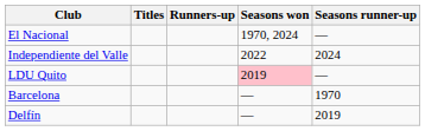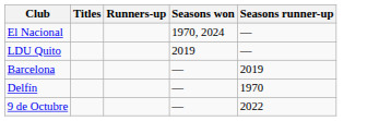 <table class="wikitable sortable plainrowheaders">
 <tr>
 <th scope=col>Club</th>
 <th scope=col>Titles</th>
 <th scope=col>Runners-up</th>
 <th scope=col>Seasons won</th>
 <th scope=col>Seasons runner-up</th>
 </tr>
 <tr>
 <td><a href='#'>El Nacional</a></td>
 <td></td>
 <td></td>
 <td>1970, 2024</td>
 <td>—</td>
 </tr>
 <tr>
-<td><a href='#'>Independiente del Valle</a></td>
-<td></td>
-<td></td>
-<td>2022</td>
-<td>2024</td>
-</tr>
-<tr>
 <td><a href='#'>LDU Quito</a></td>
 <td></td>
 <td></td>
-<td style="background: pink;">2019</td>
+<td>2019</td>
 <td>—</td>
 </tr>
 <tr>
 <td><a href='#'>Barcelona</a></td>
 <td></td>
 <td></td>
 <td>—</td>
-<td>1970</td>
+<td>2019</td>
 </tr>
 <tr>
 <td><a href='#'>Delfín</a></td>
 <td></td>
 <td></td>
 <td>—</td>
-<td>2019</td>
+<td>1970</td>
+</tr>
+<tr>
+<td><a href='#'>9 de Octubre</a></td>
+<td></td>
+<td></td>
+<td>—</td>
+<td>2022</td>
 </tr>
 </table>
